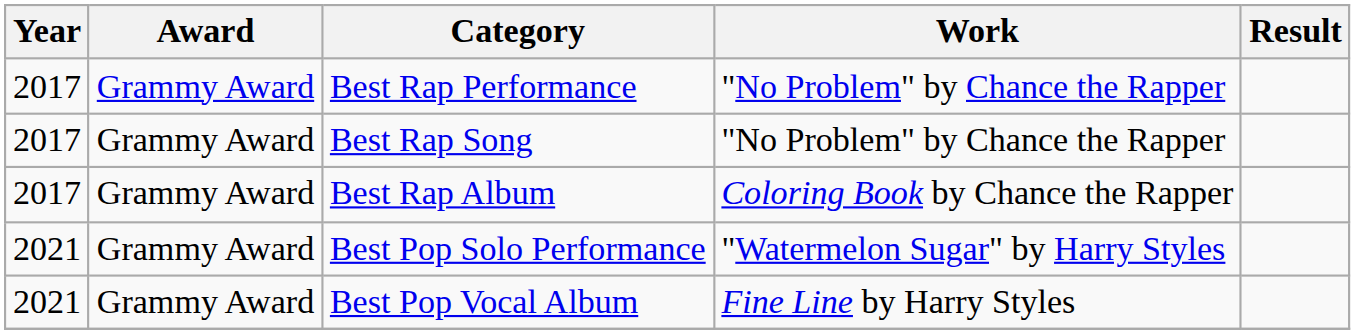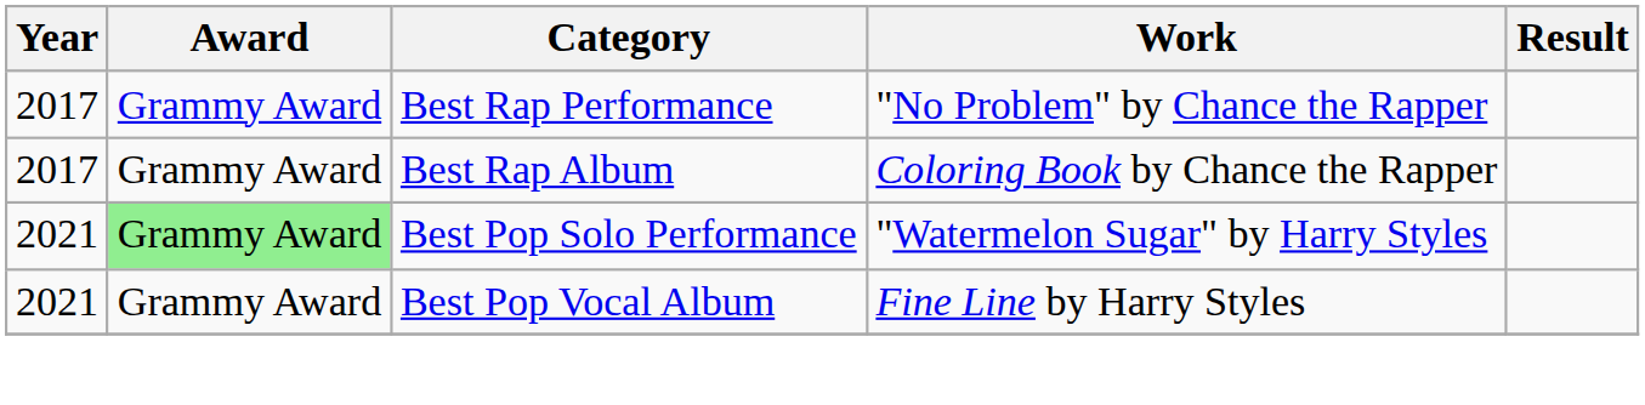 <table class="wikitable">
 <tr>
 <th style="text-align:center;">Year</th>
 <th style="text-align:center;">Award</th>
 <th style="text-align:center;">Category</th>
 <th style="text-align:center;">Work</th>
 <th style="text-align:center;">Result</th>
 </tr>
 <tr>
 <td>2017</td>
 <td><a href='#'>Grammy Award</a></td>
 <td><a href='#'>Best Rap Performance</a></td>
 <td>"<a href='#'>No Problem</a>" by <a href='#'>Chance the Rapper</a></td>
 <td></td>
 </tr>
 <tr>
 <td>2017</td>
 <td>Grammy Award</td>
-<td><a href='#'>Best Rap Song</a></td>
-<td>"No Problem" by Chance the Rapper</td>
-<td></td>
-</tr>
-<tr>
-<td>2017</td>
-<td>Grammy Award</td>
 <td><a href='#'>Best Rap Album</a></td>
 <td><em><a href='#'>Coloring Book</a></em> by Chance the Rapper</td>
 <td></td>
 </tr>
 <tr>
 <td>2021</td>
-<td>Grammy Award</td>
+<td style="background: lightgreen;">Grammy Award</td>
 <td><a href='#'>Best Pop Solo Performance</a></td>
 <td>"<a href='#'>Watermelon Sugar</a>" by <a href='#'>Harry Styles</a></td>
 <td></td>
 </tr>
 <tr>
 <td>2021</td>
 <td>Grammy Award</td>
 <td><a href='#'>Best Pop Vocal Album</a></td>
 <td><em><a href='#'>Fine Line</a></em> by Harry Styles</td>
 <td></td>
 </tr>
 <tr>
 </tr>
 </table>
